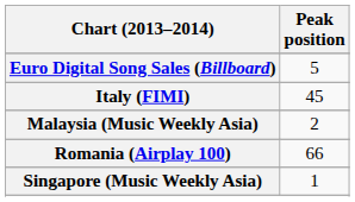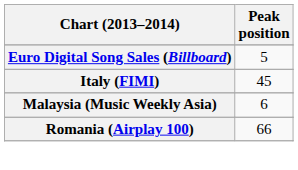 <table class="wikitable sortable plainrowheaders" style="text-align:center;">
 <tr>
 <th scope="col">Chart (2013–2014)</th>
 <th scope="col">Peak<br>position</th>
 </tr>
 <tr>
 </tr>
 <tr>
 </tr>
 <tr>
 </tr>
 <tr>
 </tr>
 <tr>
 </tr>
 <tr>
 </tr>
 <tr>
 </tr>
 <tr>
 </tr>
 <tr>
 </tr>
 <tr>
 </tr>
 <tr>
 </tr>
 <tr>
 </tr>
 <tr>
 <th scope="row"><a href='#'>Euro Digital Song Sales</a> (<em><a href='#'>Billboard</a></em>)</th>
 <td>5</td>
 </tr>
 <tr>
 </tr>
 <tr>
 </tr>
 <tr>
 </tr>
 <tr>
 </tr>
 <tr>
 </tr>
 <tr>
 </tr>
 <tr>
 <th scope="row">Italy (<a href='#'>FIMI</a>)</th>
 <td>45</td>
 </tr>
 <tr>
 </tr>
 <tr>
 <th scope="row">Malaysia (Music Weekly Asia)</th>
-<td align=center>2</td>
+<td align=center>6</td>
 </tr>
 <tr>
 </tr>
 <tr>
 </tr>
 <tr>
 </tr>
 <tr>
 </tr>
 <tr>
 </tr>
 <tr>
 <th scope="row">Romania (<a href='#'>Airplay 100</a>)</th>
 <td align=center>66</td>
 </tr>
 <tr>
-</tr>
-<tr>
-<th scope="row">Singapore (Music Weekly Asia)</th>
-<td align=center>1</td>
 </tr>
 <tr>
 </tr>
 <tr>
 </tr>
 <tr>
 </tr>
 <tr>
 </tr>
 <tr>
 </tr>
 <tr>
 </tr>
 <tr>
 </tr>
 <tr>
 </tr>
 <tr>
 </tr>
 <tr>
 </tr>
 <tr>
 </tr>
 <tr>
 </tr>
 <tr>
 </tr>
 </table>
